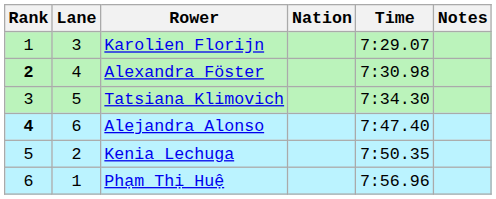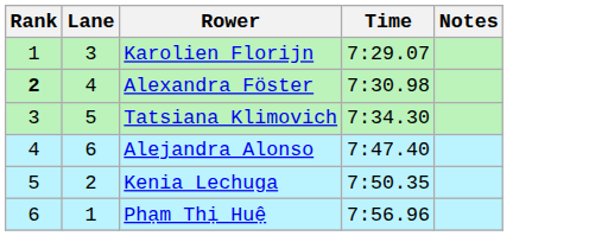 <table class="wikitable sortable" style="text-align:center">
 <tr>
 <th>Rank</th>
 <th>Lane</th>
 <th>Rower</th>
-<th>Nation</th>
 <th>Time</th>
 <th>Notes</th>
 </tr>
 <tr bgcolor="bbf3bb">
 <td>1</td>
 <td>3</td>
 <td align=left><a href='#'>Karolien Florijn</a></td>
-<td align=left></td>
 <td>7:29.07</td>
 <td></td>
 </tr>
 <tr bgcolor="bbf3bb">
 <td><strong>2</strong></td>
 <td>4</td>
 <td align=left><a href='#'>Alexandra Föster</a></td>
-<td align=left></td>
 <td>7:30.98</td>
 <td></td>
 </tr>
 <tr bgcolor="bbf3bb">
 <td>3</td>
 <td>5</td>
 <td align=left><a href='#'>Tatsiana Klimovich</a></td>
-<td align=left></td>
 <td>7:34.30</td>
 <td></td>
 </tr>
 <tr bgcolor="bbf3ff">
-<td><strong>4</strong></td>
+<td>4</td>
 <td>6</td>
 <td align=left><a href='#'>Alejandra Alonso</a></td>
-<td align=left></td>
 <td>7:47.40</td>
 <td></td>
 </tr>
 <tr bgcolor="bbf3ff">
 <td>5</td>
 <td>2</td>
 <td align=left><a href='#'>Kenia Lechuga</a></td>
-<td align=left></td>
 <td>7:50.35</td>
 <td></td>
 </tr>
 <tr bgcolor="bbf3ff">
 <td>6</td>
 <td>1</td>
 <td align=left><a href='#'>Phạm Thị Huệ</a></td>
-<td align=left></td>
 <td>7:56.96</td>
 <td></td>
 </tr>
 </table>
